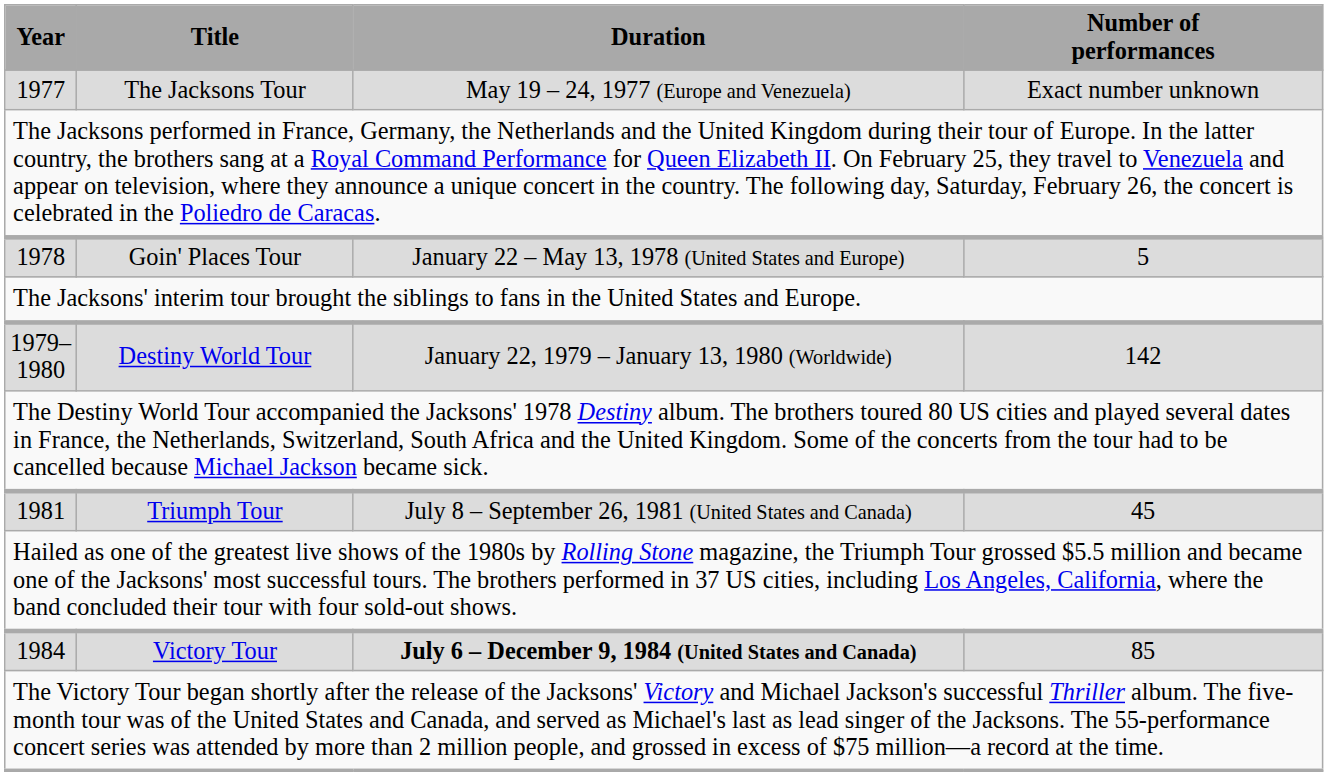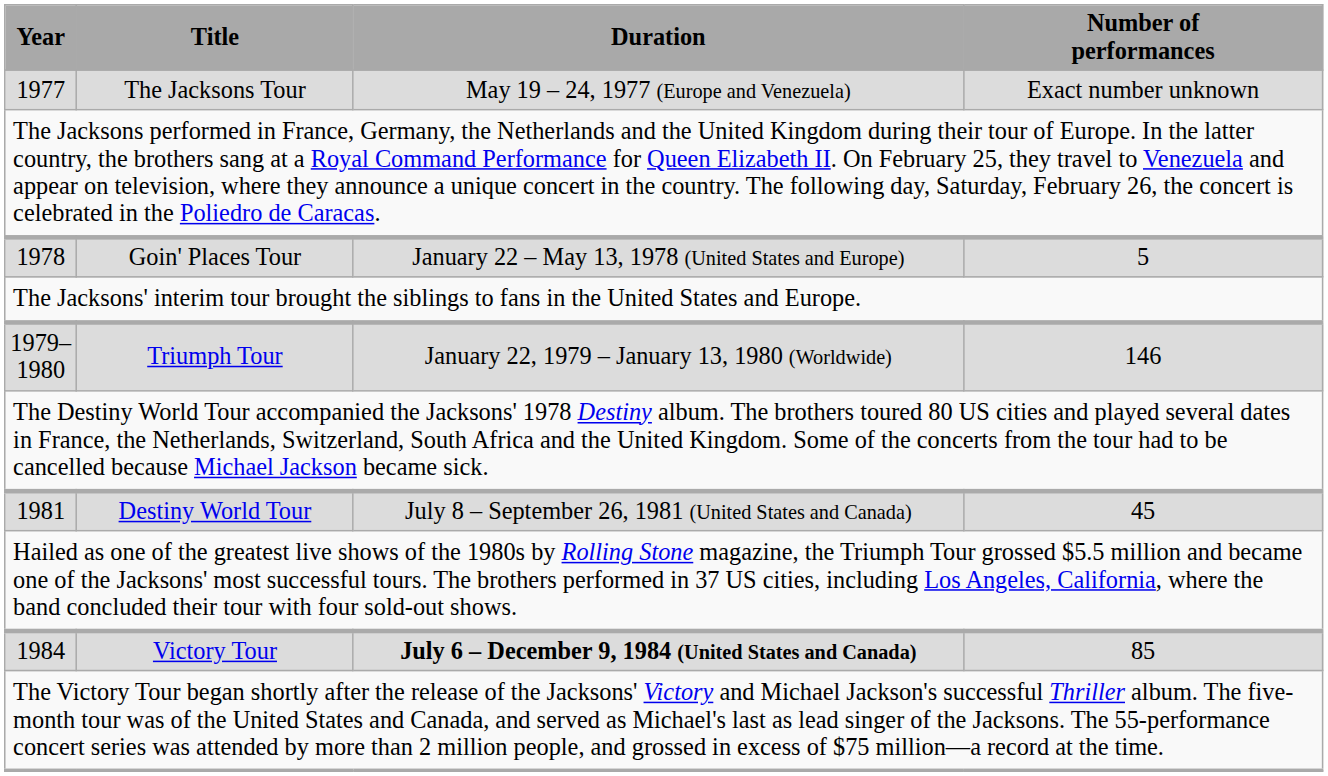 <table class="wikitable">
 <tr>
 <th style="background-color: #A9A9A9;">Year</th>
 <th style="background-color: #A9A9A9;">Title</th>
 <th style="background-color: #A9A9A9;">Duration</th>
 <th style="background-color: #A9A9A9;">Number of<br>performances</th>
 </tr>
 <tr>
 <td style="background-color: #DCDCDC;" align="center" width=5>1977</td>
 <td style="background-color: #DCDCDC;" align="center">The Jacksons Tour</td>
 <td style="background-color: #DCDCDC;" align="center">May 19 –  24, 1977 <small>(Europe and Venezuela)</small></td>
 <td style="background-color: #DCDCDC; text-align:center;">Exact number unknown</td>
 </tr>
 <tr>
 <td colspan="4" style="border-bottom-width:3px; padding:5px;">The Jacksons performed in France, Germany, the Netherlands and the United Kingdom during their tour of Europe. In the latter country, the brothers sang at a <a href='#'>Royal Command Performance</a> for <a href='#'>Queen Elizabeth II</a>. On February 25, they travel to <a href='#'>Venezuela</a> and appear on television, where they announce a unique concert in the country. The following day, Saturday, February 26, the concert is celebrated in the <a href='#'>Poliedro de Caracas</a>.</td>
 </tr>
 <tr>
 <td style="background-color: #DCDCDC;" align="center" width=5>1978</td>
 <td style="background-color: #DCDCDC;" align="center">Goin' Places Tour</td>
 <td style="background-color: #DCDCDC;" align="center">January 22 – May 13, 1978 <small>(United States and Europe)</small></td>
 <td style="background-color: #DCDCDC; text-align:center;">5</td>
 </tr>
 <tr>
 <td colspan="4" style="border-bottom-width:3px; padding:5px;">The Jacksons' interim tour brought the siblings to fans in the United States and Europe.</td>
 </tr>
 <tr>
 <td style="background-color: #DCDCDC;" align="center" width=5>1979–1980</td>
-<td style="background-color: #DCDCDC;" align="center"><a href='#'>Destiny World Tour</a></td>
+<td style="background-color: #DCDCDC;" align="center"><a href='#'>Triumph Tour</a></td>
 <td style="background-color: #DCDCDC;" align="center">January 22, 1979 – January 13, 1980 <small>(Worldwide)</small></td>
-<td style="background-color: #DCDCDC; text-align:center;">142</td>
+<td style="background-color: #DCDCDC; text-align:center;">146</td>
 </tr>
 <tr>
 <td colspan="4" style="border-bottom-width:3px; padding:5px;">The Destiny World Tour accompanied the Jacksons' 1978 <em><a href='#'>Destiny</a></em> album. The brothers toured 80 US cities and played several dates in France, the Netherlands, Switzerland, South Africa and the United Kingdom. Some of the concerts from the tour had to be cancelled because <a href='#'>Michael Jackson</a> became sick.</td>
 </tr>
 <tr>
 <td style="background-color: #DCDCDC;" align="center" width=5>1981</td>
-<td style="background-color: #DCDCDC;" align="center"><a href='#'>Triumph Tour</a></td>
+<td style="background-color: #DCDCDC;" align="center"><a href='#'>Destiny World Tour</a></td>
 <td style="background-color: #DCDCDC;" align="center">July 8 – September 26, 1981 <small>(United States and Canada)</small></td>
 <td style="background-color: #DCDCDC; text-align:center;">45</td>
 </tr>
 <tr>
 <td colspan="4" style="border-bottom-width:3px; padding:5px;">Hailed as one of the greatest live shows of the 1980s by <em><a href='#'>Rolling Stone</a></em> magazine, the Triumph Tour grossed $5.5 million and became one of the Jacksons' most successful tours. The brothers performed in 37 US cities, including <a href='#'>Los Angeles, California</a>, where the band concluded their tour with four sold-out shows.</td>
 </tr>
 <tr>
 <td style="background-color: #DCDCDC;" align="center" width=5>1984</td>
 <td style="background-color: #DCDCDC;" align="center"><a href='#'>Victory Tour</a></td>
 <td style="background-color: #DCDCDC;" align="center"><strong>July 6 – December 9, 1984 <small>(United States and Canada)</small></strong></td>
 <td style="background-color: #DCDCDC; text-align:center;">85</td>
 </tr>
 <tr>
 <td colspan="4" style="border-bottom-width:3px; padding:5px;">The Victory Tour began shortly after the release of the Jacksons' <em><a href='#'>Victory</a></em> and Michael Jackson's successful <em><a href='#'>Thriller</a></em> album. The five-month tour was of the United States and Canada, and served as Michael's last as lead singer of the Jacksons. The 55-performance concert series was attended by more than 2 million people, and grossed in excess of $75 million—a record at the time.</td>
 </tr>
 <tr>
 </tr>
 </table>
